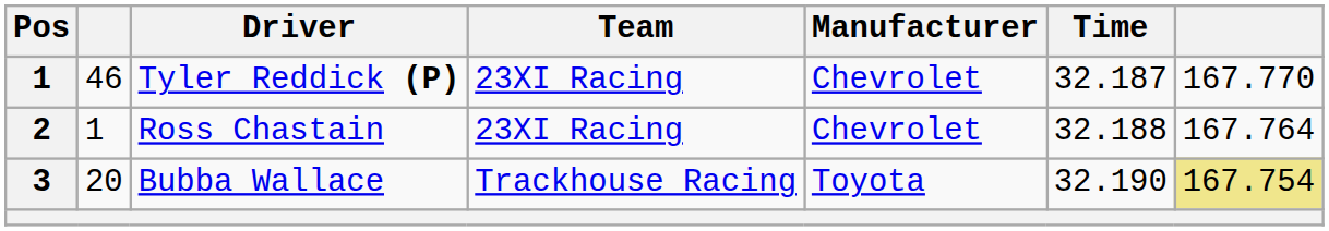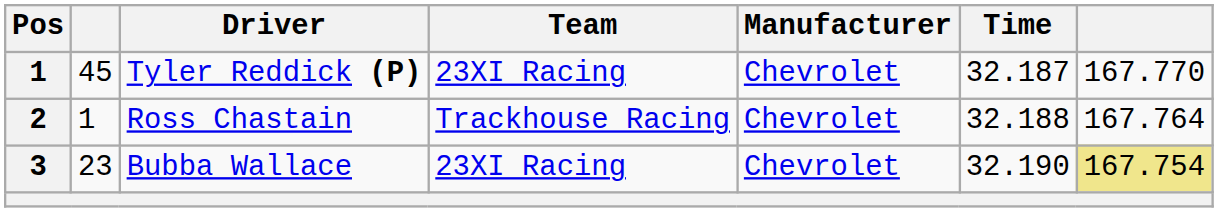 <table class="wikitable" style="font-size:95%">
 <tr>
 <th>Pos</th>
 <th></th>
 <th>Driver</th>
 <th>Team</th>
 <th>Manufacturer</th>
 <th>Time</th>
 <th></th>
 </tr>
 <tr>
 <th>1</th>
-<td>46</td>
+<td>45</td>
 <td><a href='#'>Tyler Reddick</a> <strong>(P)</strong></td>
 <td><a href='#'>23XI Racing</a></td>
 <td><a href='#'>Chevrolet</a></td>
 <td>32.187</td>
 <td>167.770</td>
 </tr>
 <tr>
 <th>2</th>
 <td>1</td>
 <td><a href='#'>Ross Chastain</a></td>
-<td><a href='#'>23XI Racing</a></td>
+<td><a href='#'>Trackhouse Racing</a></td>
 <td><a href='#'>Chevrolet</a></td>
 <td>32.188</td>
 <td>167.764</td>
 </tr>
 <tr>
 <th>3</th>
-<td>20</td>
+<td>23</td>
 <td><a href='#'>Bubba Wallace</a></td>
-<td><a href='#'>Trackhouse Racing</a></td>
-<td><a href='#'>Toyota</a></td>
+<td><a href='#'>23XI Racing</a></td>
+<td><a href='#'>Chevrolet</a></td>
 <td>32.190</td>
 <td style="background: khaki;">167.754</td>
 </tr>
 <tr>
 <th colspan="7"></th>
 </tr>
 </table>
